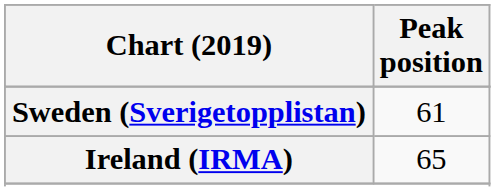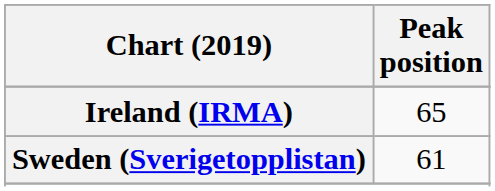 <table class="wikitable sortable plainrowheaders" style="text-align:center">
 <tr>
 <th scope="col">Chart (2019)</th>
 <th scope="col">Peak<br>position</th>
 </tr>
 <tr>
 </tr>
 <tr>
 </tr>
 <tr>
+<th scope="row">Ireland (<a href='#'>IRMA</a>)</th>
+<td>65</td>
+</tr>
+<tr>
 <th scope="row">Sweden (<a href='#'>Sverigetopplistan</a>)</th>
 <td>61</td>
-</tr>
-<tr>
-<th scope="row">Ireland (<a href='#'>IRMA</a>)</th>
-<td>65</td>
 </tr>
 <tr>
 </tr>
 <tr>
 </tr>
 <tr>
 </tr>
 </table>
